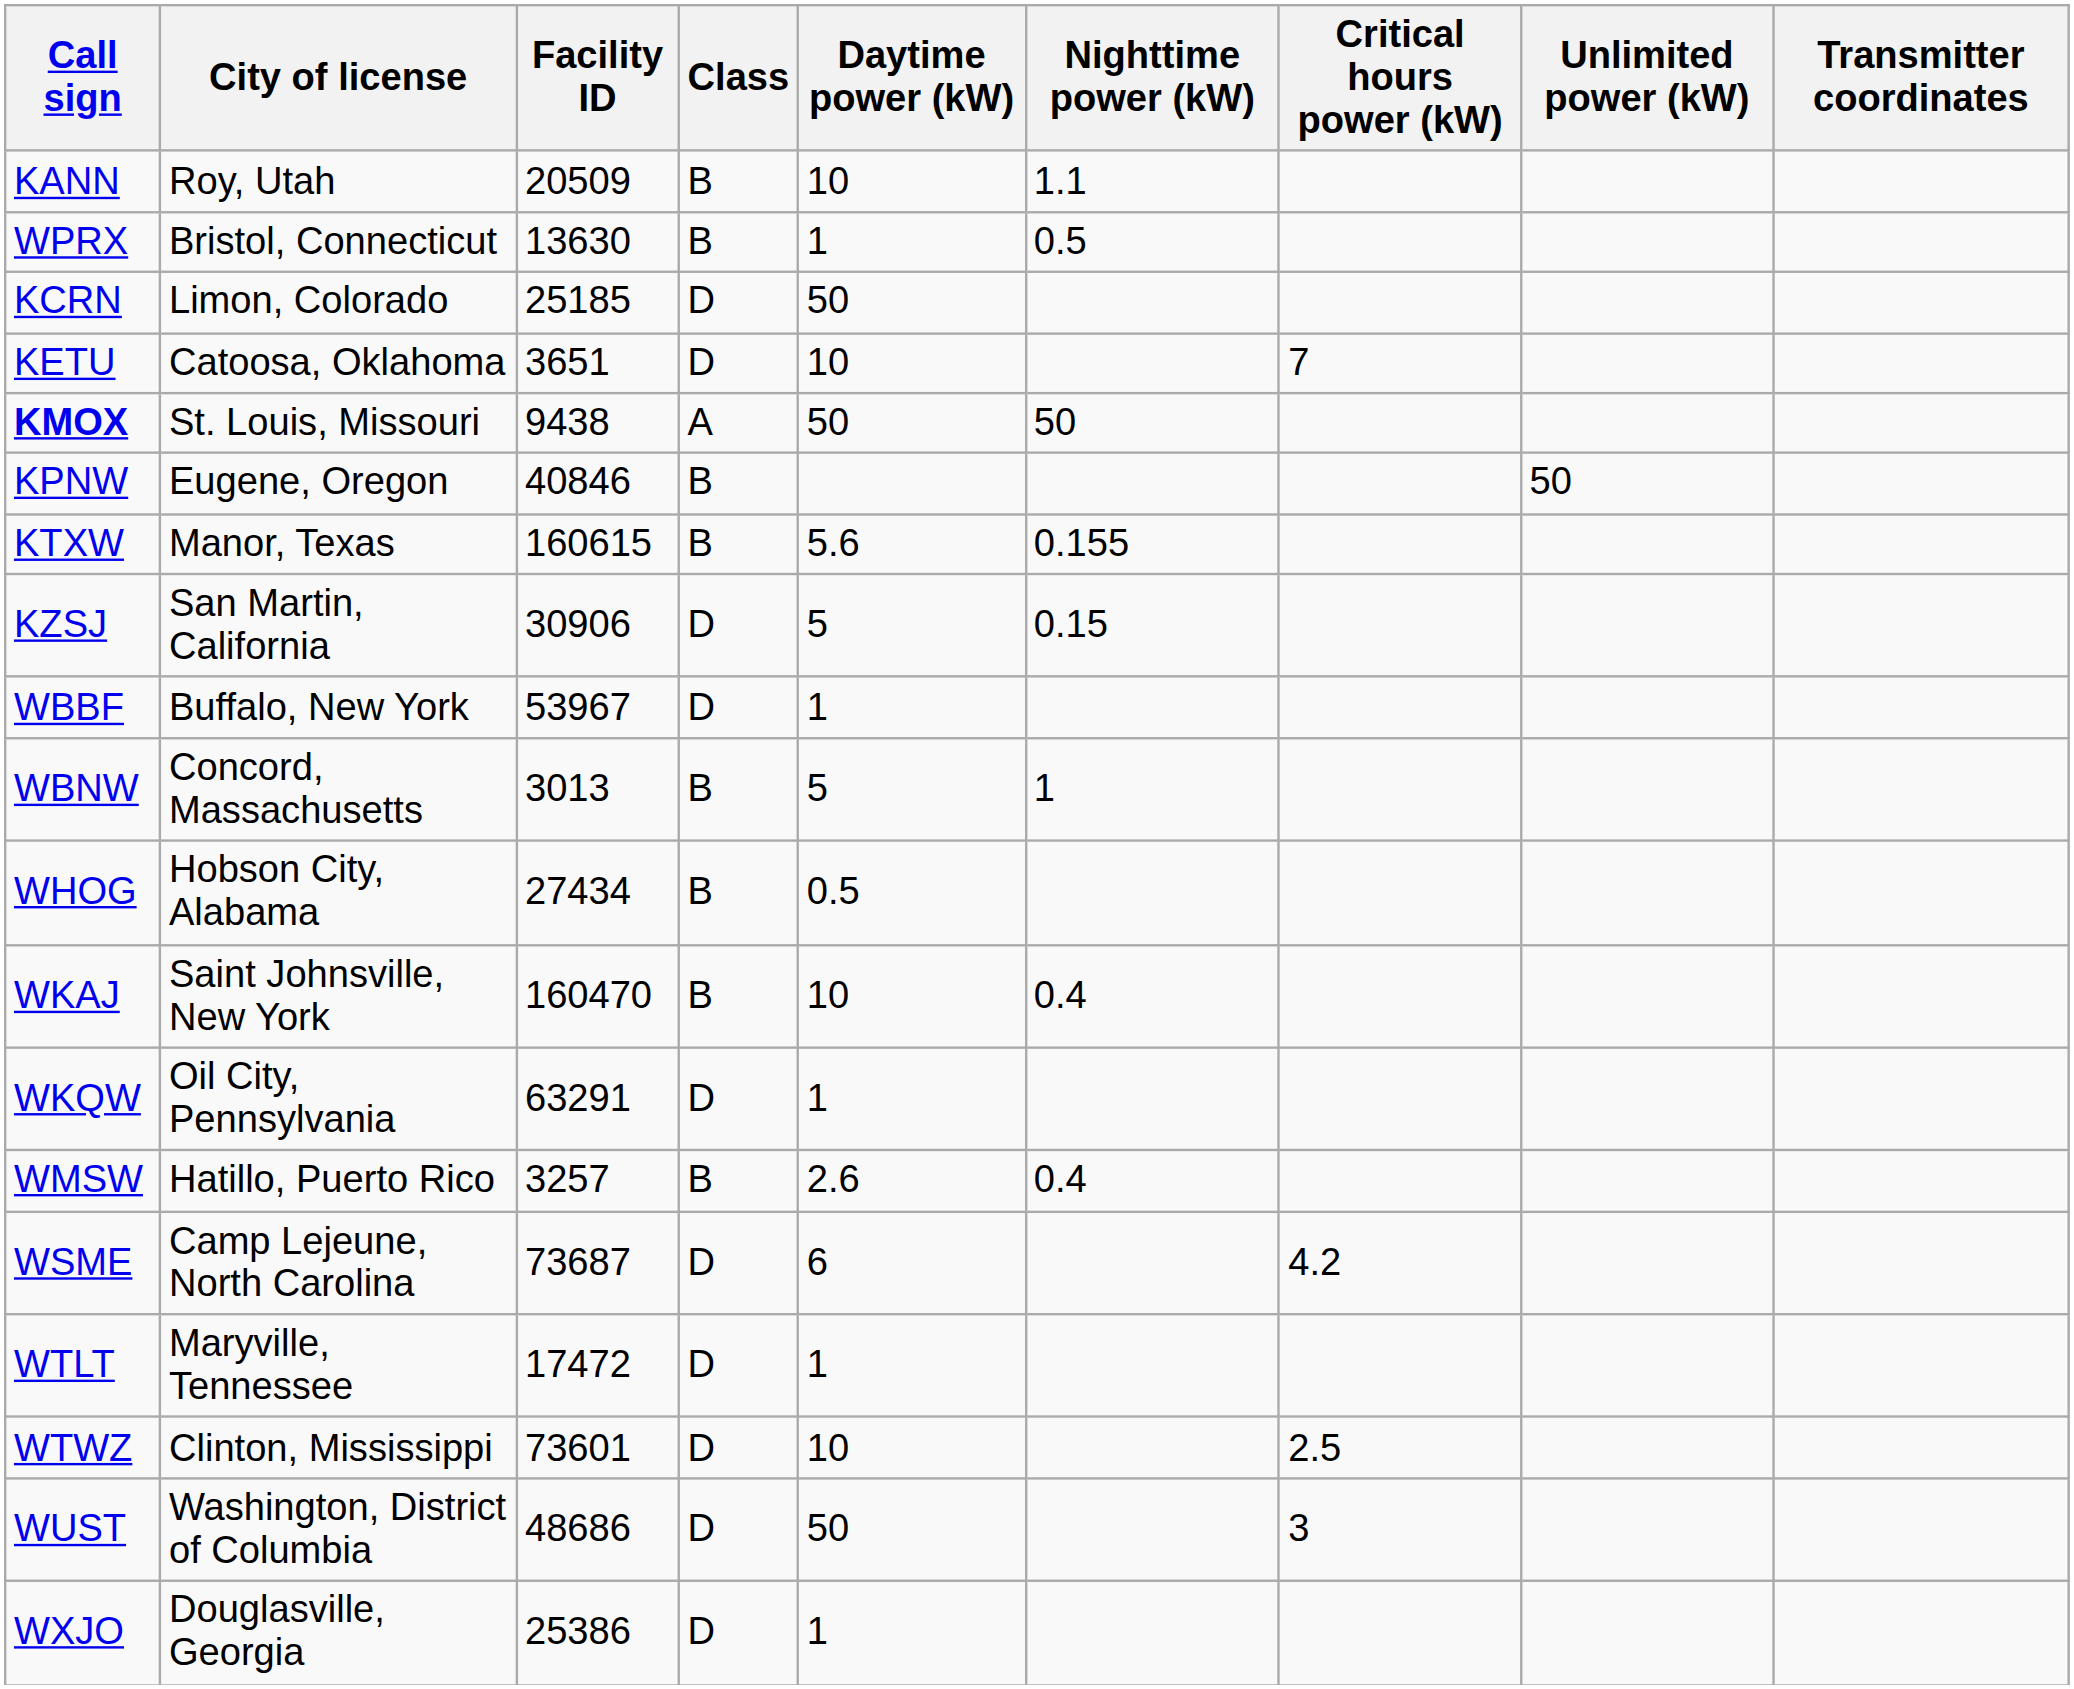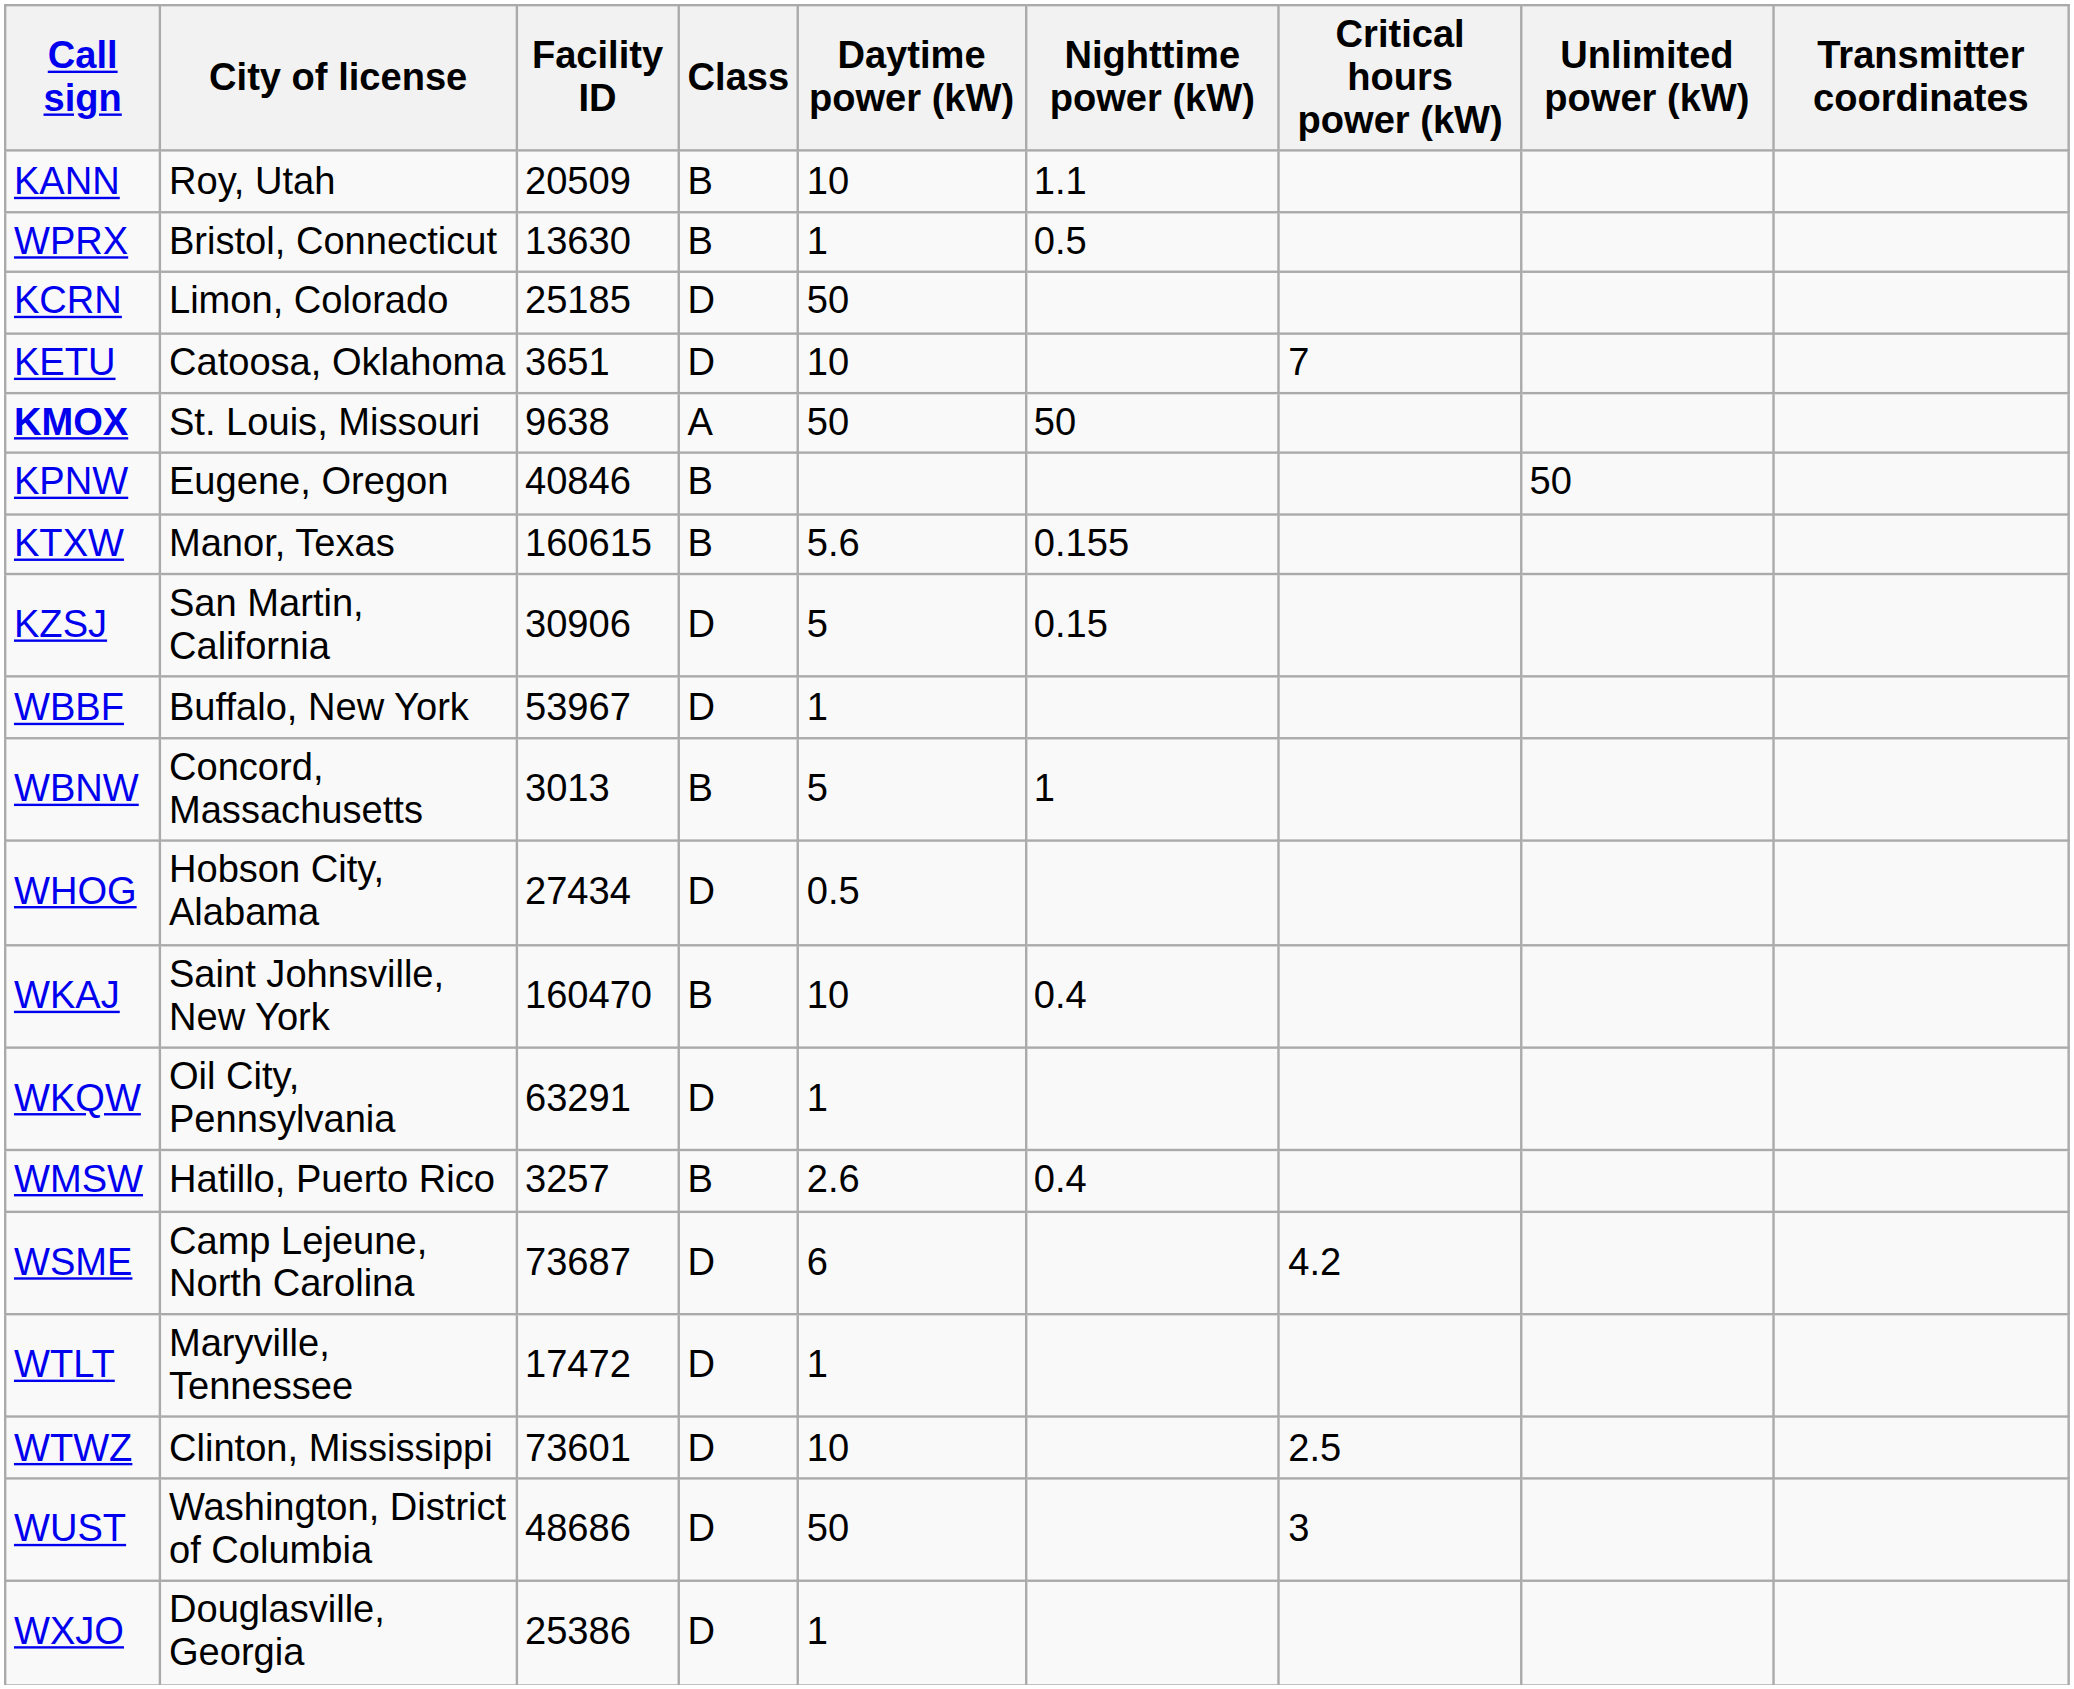 <table class="wikitable sortable">
 <tr>
 <th><a href='#'>Call sign</a></th>
 <th>City of license</th>
 <th>Facility ID</th>
 <th>Class</th>
 <th>Daytime power (kW)</th>
 <th>Nighttime power (kW)</th>
 <th>Critical hours power (kW)</th>
 <th>Unlimited power (kW)</th>
 <th>Transmitter coordinates</th>
 </tr>
 <tr>
 <td><a href='#'>KANN</a></td>
 <td>Roy, Utah</td>
 <td>20509</td>
 <td>B</td>
 <td>10</td>
 <td>1.1</td>
 <td></td>
 <td></td>
 <td></td>
 </tr>
 <tr>
 <td><a href='#'>WPRX</a></td>
 <td>Bristol, Connecticut</td>
 <td>13630</td>
 <td>B</td>
 <td>1</td>
 <td>0.5</td>
 <td></td>
 <td></td>
 <td></td>
 </tr>
 <tr>
 <td><a href='#'>KCRN</a></td>
 <td>Limon, Colorado</td>
 <td>25185</td>
 <td>D</td>
 <td>50</td>
 <td></td>
 <td></td>
 <td></td>
 <td></td>
 </tr>
 <tr>
 <td><a href='#'>KETU</a></td>
 <td>Catoosa, Oklahoma</td>
 <td>3651</td>
 <td>D</td>
 <td>10</td>
 <td></td>
 <td>7</td>
 <td></td>
 <td></td>
 </tr>
 <tr>
 <td><strong><a href='#'>KMOX</a></strong></td>
 <td>St. Louis, Missouri</td>
-<td>9438</td>
+<td>9638</td>
 <td>A</td>
 <td>50</td>
 <td>50</td>
 <td></td>
 <td></td>
 <td></td>
 </tr>
 <tr>
 <td><a href='#'>KPNW</a></td>
 <td>Eugene, Oregon</td>
 <td>40846</td>
 <td>B</td>
 <td></td>
 <td></td>
 <td></td>
 <td>50</td>
 <td></td>
 </tr>
 <tr>
 <td><a href='#'>KTXW</a></td>
 <td>Manor, Texas</td>
 <td>160615</td>
 <td>B</td>
 <td>5.6</td>
 <td>0.155</td>
 <td></td>
 <td></td>
 <td></td>
 </tr>
 <tr>
 <td><a href='#'>KZSJ</a></td>
 <td>San Martin, California</td>
 <td>30906</td>
 <td>D</td>
 <td>5</td>
 <td>0.15</td>
 <td></td>
 <td></td>
 <td></td>
 </tr>
 <tr>
 <td><a href='#'>WBBF</a></td>
 <td>Buffalo, New York</td>
 <td>53967</td>
 <td>D</td>
 <td>1</td>
 <td></td>
 <td></td>
 <td></td>
 <td></td>
 </tr>
 <tr>
 <td><a href='#'>WBNW</a></td>
 <td>Concord, Massachusetts</td>
 <td>3013</td>
 <td>B</td>
 <td>5</td>
 <td>1</td>
 <td></td>
 <td></td>
 <td></td>
 </tr>
 <tr>
 <td><a href='#'>WHOG</a></td>
 <td>Hobson City, Alabama</td>
 <td>27434</td>
-<td>B</td>
+<td>D</td>
 <td>0.5</td>
 <td></td>
 <td></td>
 <td></td>
 <td></td>
 </tr>
 <tr>
 <td><a href='#'>WKAJ</a></td>
 <td>Saint Johnsville, New York</td>
 <td>160470</td>
 <td>B</td>
 <td>10</td>
 <td>0.4</td>
 <td></td>
 <td></td>
 <td></td>
 </tr>
 <tr>
 <td><a href='#'>WKQW</a></td>
 <td>Oil City, Pennsylvania</td>
 <td>63291</td>
 <td>D</td>
 <td>1</td>
 <td></td>
 <td></td>
 <td></td>
 <td></td>
 </tr>
 <tr>
 <td><a href='#'>WMSW</a></td>
 <td>Hatillo, Puerto Rico</td>
 <td>3257</td>
 <td>B</td>
 <td>2.6</td>
 <td>0.4</td>
 <td></td>
 <td></td>
 <td></td>
 </tr>
 <tr>
 <td><a href='#'>WSME</a></td>
 <td>Camp Lejeune, North Carolina</td>
 <td>73687</td>
 <td>D</td>
 <td>6</td>
 <td></td>
 <td>4.2</td>
 <td></td>
 <td></td>
 </tr>
 <tr>
 <td><a href='#'>WTLT</a></td>
 <td>Maryville, Tennessee</td>
 <td>17472</td>
 <td>D</td>
 <td>1</td>
 <td></td>
 <td></td>
 <td></td>
 <td></td>
 </tr>
 <tr>
 <td><a href='#'>WTWZ</a></td>
 <td>Clinton, Mississippi</td>
 <td>73601</td>
 <td>D</td>
 <td>10</td>
 <td></td>
 <td>2.5</td>
 <td></td>
 <td></td>
 </tr>
 <tr>
 <td><a href='#'>WUST</a></td>
 <td>Washington, District of Columbia</td>
 <td>48686</td>
 <td>D</td>
 <td>50</td>
 <td></td>
 <td>3</td>
 <td></td>
 <td></td>
 </tr>
 <tr>
 <td><a href='#'>WXJO</a></td>
 <td>Douglasville, Georgia</td>
 <td>25386</td>
 <td>D</td>
 <td>1</td>
 <td></td>
 <td></td>
 <td></td>
 <td></td>
 </tr>
 </table>
